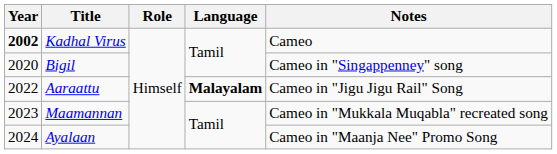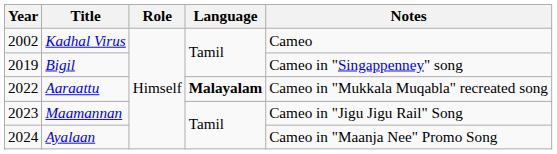 <table class="wikitable sortable">
 <tr>
 <th>Year</th>
 <th>Title</th>
 <th>Role</th>
 <th>Language</th>
 <th class="unsortable">Notes</th>
 </tr>
 <tr>
-<td><strong>2002</strong></td>
+<td>2002</td>
 <td><em><a href='#'>Kadhal Virus</a></em></td>
 <td rowspan="5">Himself</td>
 <td rowspan="2">Tamil</td>
 <td>Cameo</td>
 </tr>
 <tr>
-<td>2020</td>
+<td>2019</td>
 <td><em><a href='#'>Bigil</a></em></td>
 <td>Cameo in "<a href='#'>Singappenney</a>" song</td>
 </tr>
 <tr>
 <td>2022</td>
 <td><em><a href='#'>Aaraattu</a></em></td>
 <td><strong>Malayalam</strong></td>
-<td>Cameo in "Jigu Jigu Rail" Song</td>
+<td>Cameo in "Mukkala Muqabla" recreated song</td>
 </tr>
 <tr>
 <td>2023</td>
 <td><em><a href='#'>Maamannan</a></em></td>
 <td rowspan="2">Tamil</td>
-<td>Cameo in "Mukkala Muqabla" recreated song</td>
+<td>Cameo in "Jigu Jigu Rail" Song</td>
 </tr>
 <tr>
 <td>2024</td>
 <td><em><a href='#'>Ayalaan</a></em></td>
 <td>Cameo in "Maanja Nee" Promo Song</td>
 </tr>
 </table>
